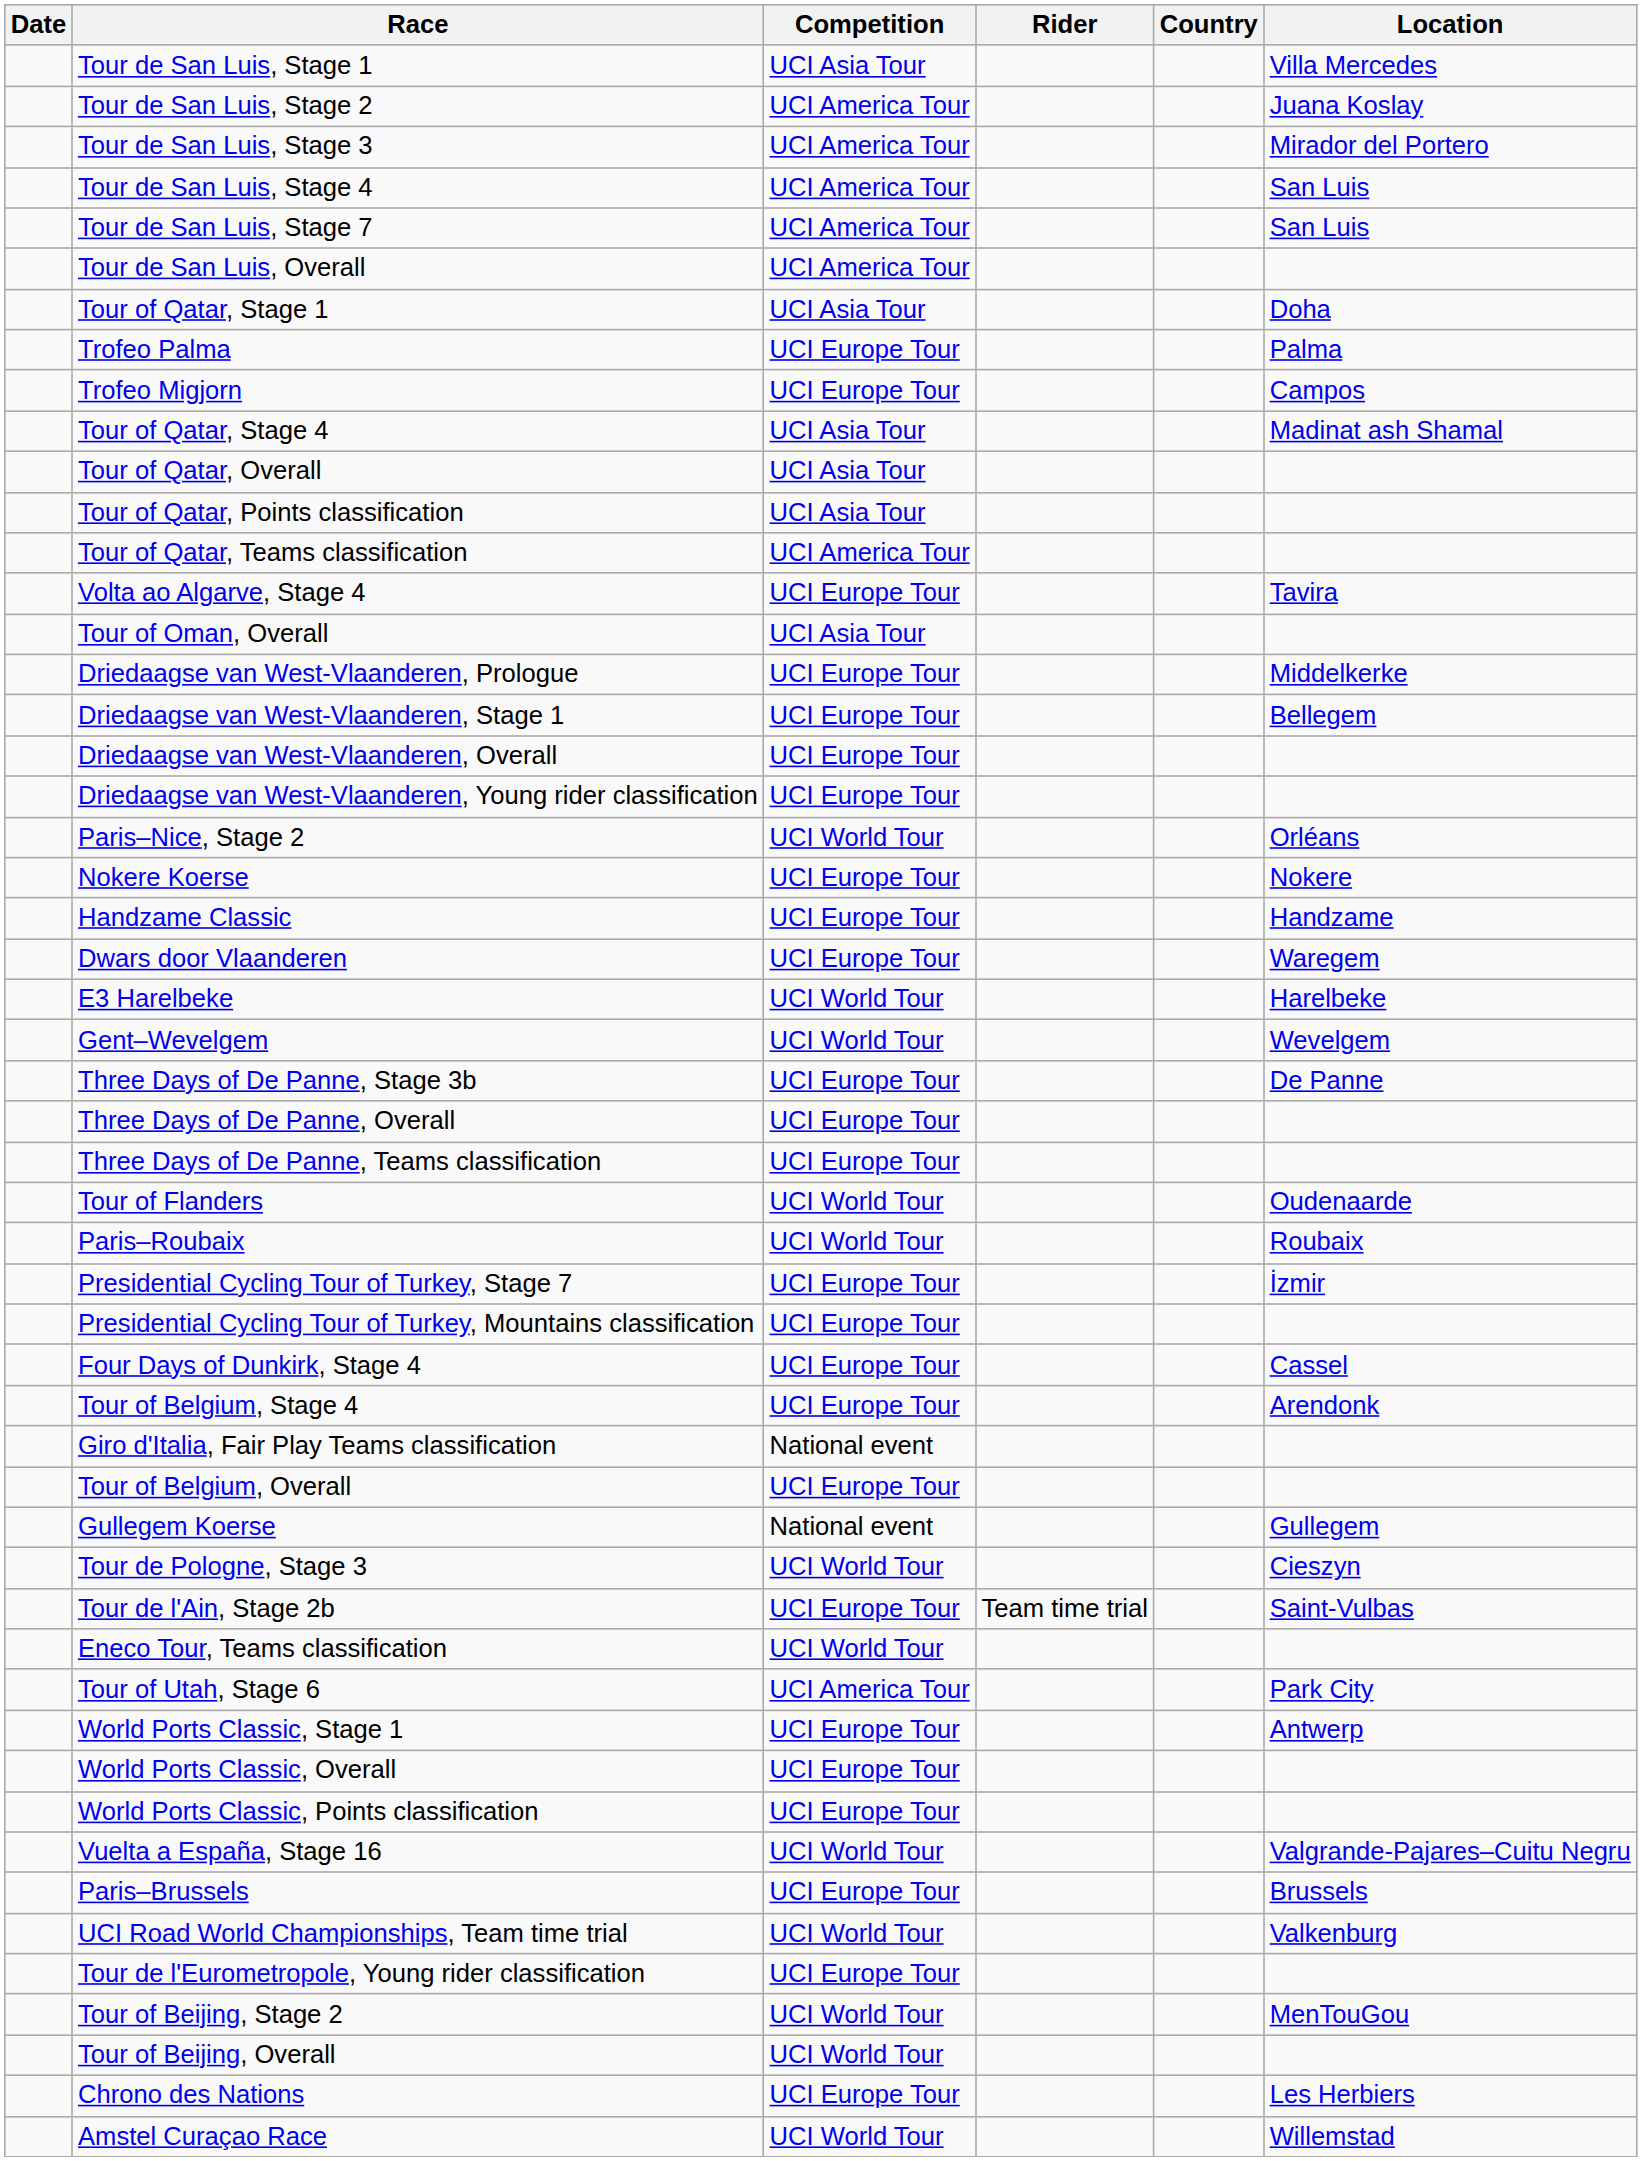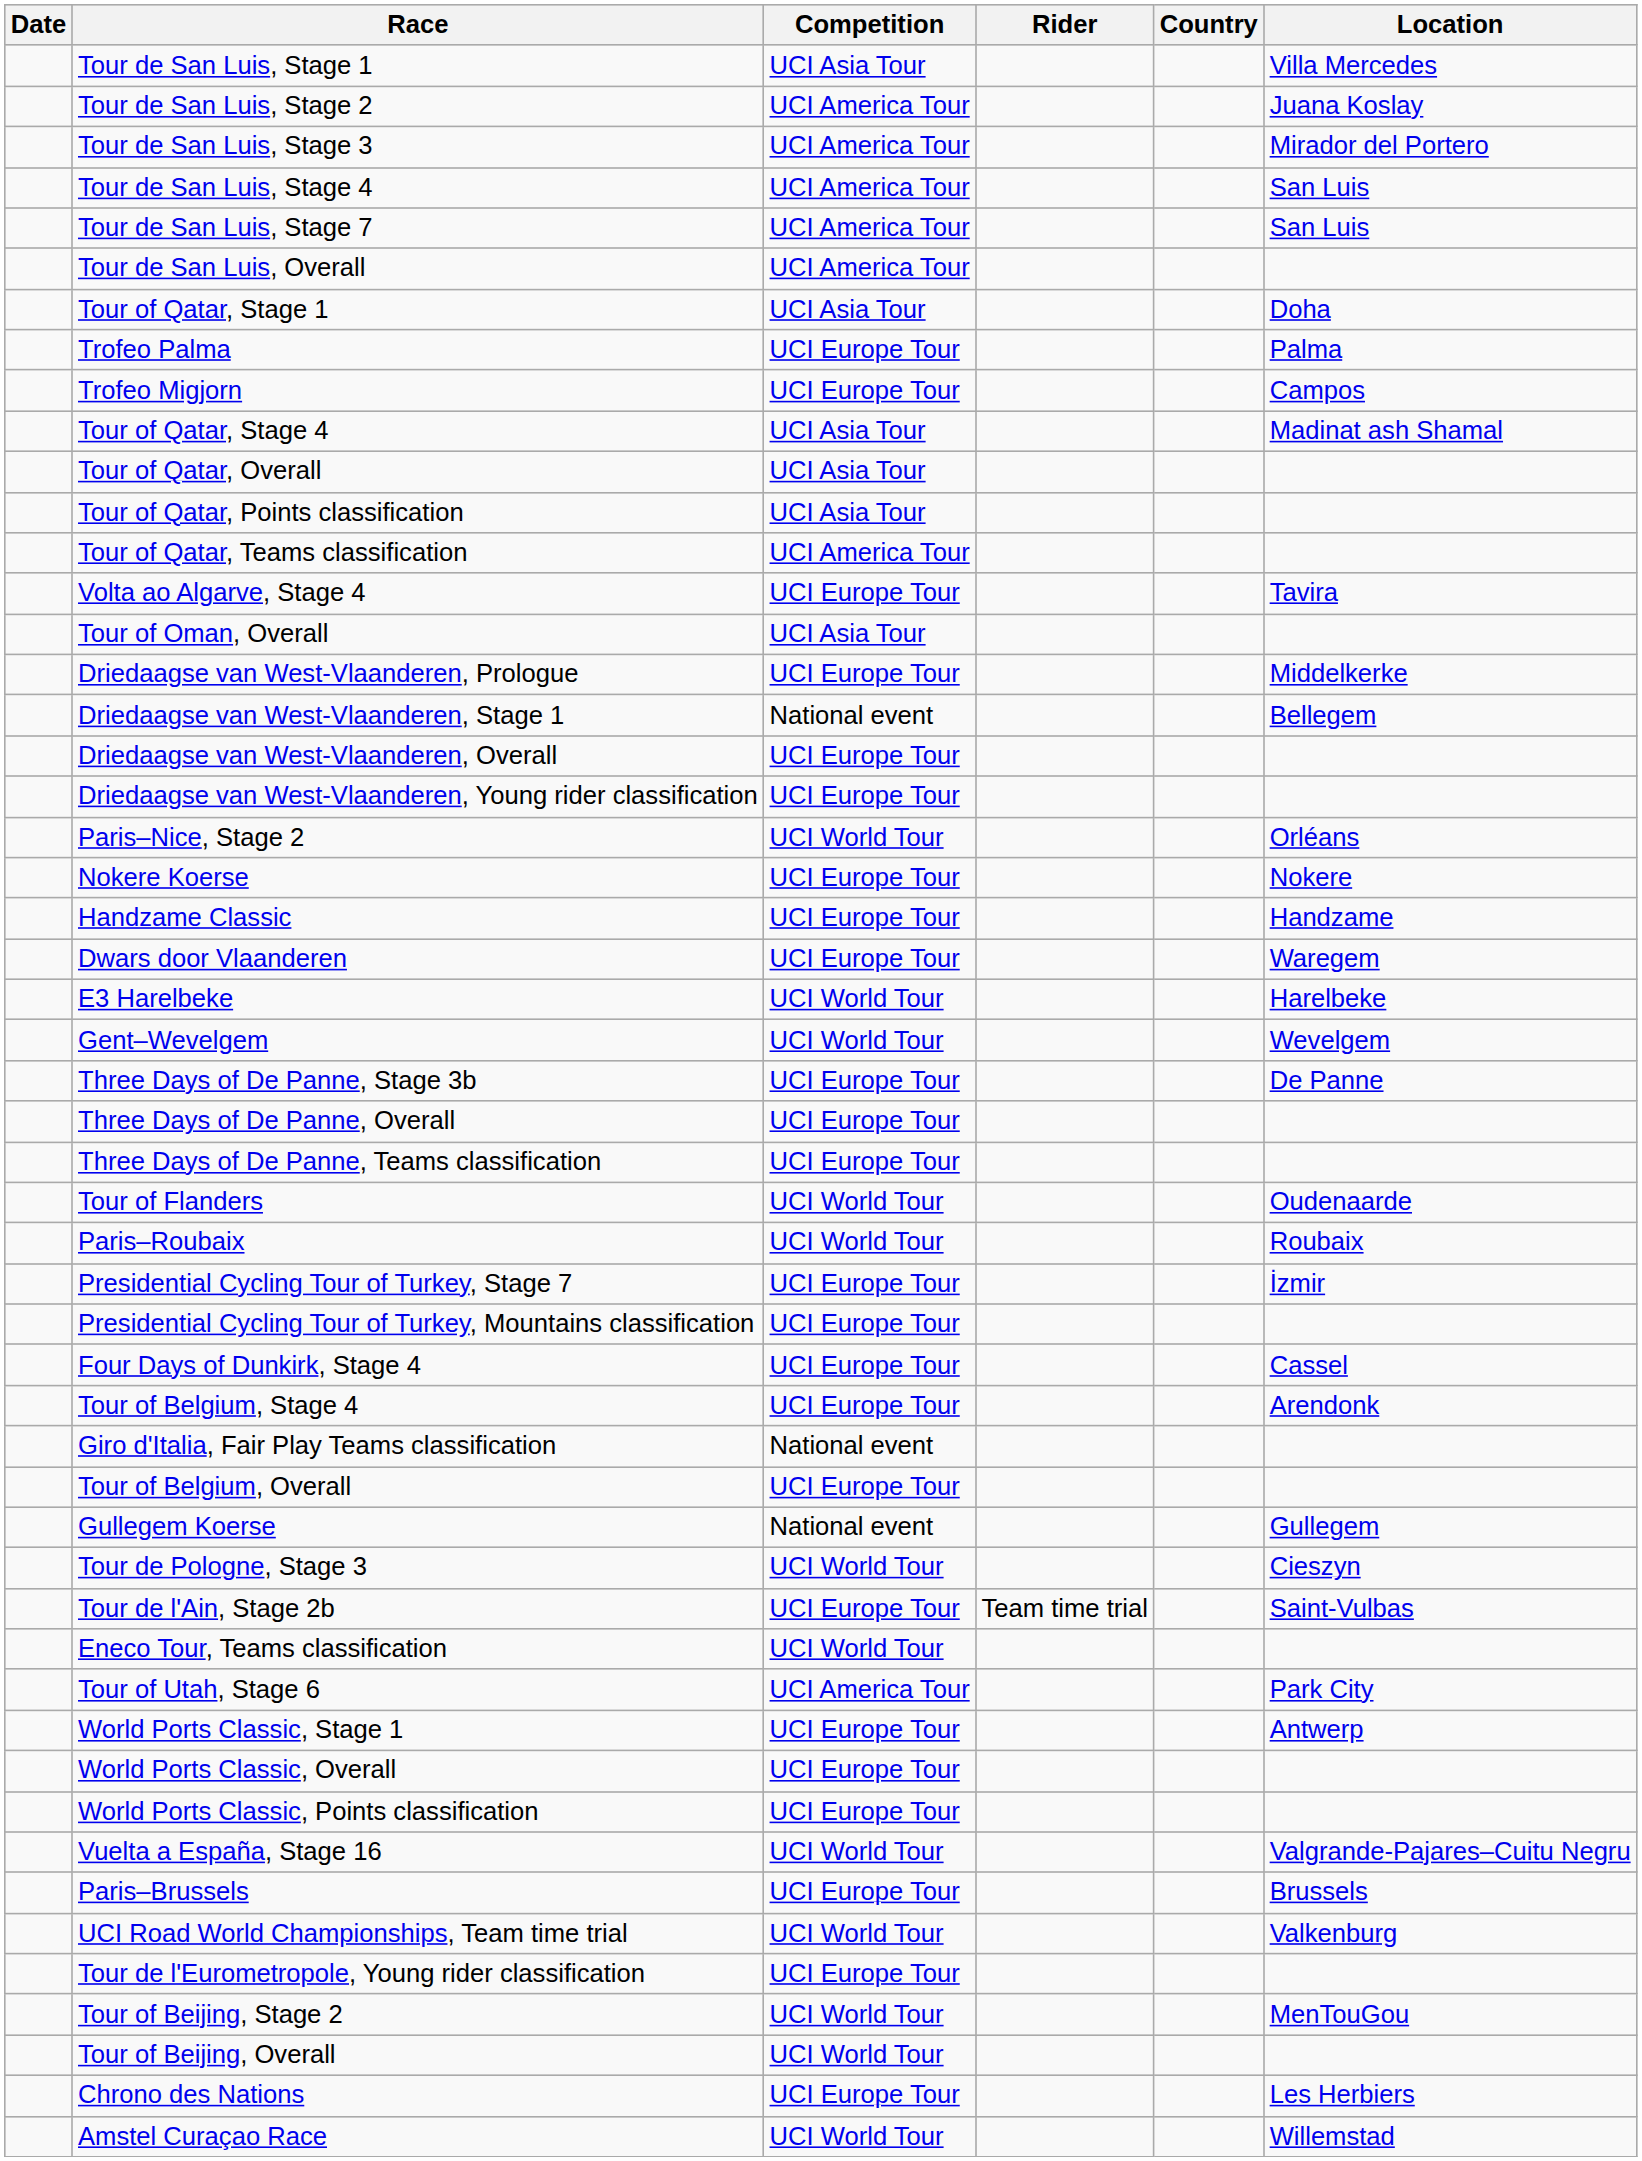 <table class="wikitable sortable">
 <tr>
 <th>Date</th>
 <th>Race</th>
 <th>Competition</th>
 <th>Rider</th>
 <th>Country</th>
 <th>Location</th>
 </tr>
 <tr>
 <td></td>
 <td><a href='#'>Tour de San Luis</a>, Stage 1</td>
 <td><a href='#'>UCI Asia Tour</a></td>
 <td></td>
 <td></td>
 <td><a href='#'>Villa Mercedes</a></td>
 </tr>
 <tr>
 <td></td>
 <td><a href='#'>Tour de San Luis</a>, Stage 2</td>
 <td><a href='#'>UCI America Tour</a></td>
 <td></td>
 <td></td>
 <td><a href='#'>Juana Koslay</a></td>
 </tr>
 <tr>
 <td></td>
 <td><a href='#'>Tour de San Luis</a>, Stage 3</td>
 <td><a href='#'>UCI America Tour</a></td>
 <td></td>
 <td></td>
 <td><a href='#'>Mirador del Portero</a></td>
 </tr>
 <tr>
 <td></td>
 <td><a href='#'>Tour de San Luis</a>, Stage 4</td>
 <td><a href='#'>UCI America Tour</a></td>
 <td></td>
 <td></td>
 <td><a href='#'>San Luis</a></td>
 </tr>
 <tr>
 <td></td>
 <td><a href='#'>Tour de San Luis</a>, Stage 7</td>
 <td><a href='#'>UCI America Tour</a></td>
 <td></td>
 <td></td>
 <td><a href='#'>San Luis</a></td>
 </tr>
 <tr>
 <td></td>
 <td><a href='#'>Tour de San Luis</a>, Overall</td>
 <td><a href='#'>UCI America Tour</a></td>
 <td></td>
 <td></td>
 <td></td>
 </tr>
 <tr>
 <td></td>
 <td><a href='#'>Tour of Qatar</a>, Stage 1</td>
 <td><a href='#'>UCI Asia Tour</a></td>
 <td></td>
 <td></td>
 <td><a href='#'>Doha</a></td>
 </tr>
 <tr>
 <td></td>
 <td><a href='#'>Trofeo Palma</a></td>
 <td><a href='#'>UCI Europe Tour</a></td>
 <td></td>
 <td></td>
 <td><a href='#'>Palma</a></td>
 </tr>
 <tr>
 <td></td>
 <td><a href='#'>Trofeo Migjorn</a></td>
 <td><a href='#'>UCI Europe Tour</a></td>
 <td></td>
 <td></td>
 <td><a href='#'>Campos</a></td>
 </tr>
 <tr>
 <td></td>
 <td><a href='#'>Tour of Qatar</a>, Stage 4</td>
 <td><a href='#'>UCI Asia Tour</a></td>
 <td></td>
 <td></td>
 <td><a href='#'>Madinat ash Shamal</a></td>
 </tr>
 <tr>
 <td></td>
 <td><a href='#'>Tour of Qatar</a>, Overall</td>
 <td><a href='#'>UCI Asia Tour</a></td>
 <td></td>
 <td></td>
 <td></td>
 </tr>
 <tr>
 <td></td>
 <td><a href='#'>Tour of Qatar</a>, Points classification</td>
 <td><a href='#'>UCI Asia Tour</a></td>
 <td></td>
 <td></td>
 <td></td>
 </tr>
 <tr>
 <td></td>
 <td><a href='#'>Tour of Qatar</a>, Teams classification</td>
 <td><a href='#'>UCI America Tour</a></td>
 <td align="center"></td>
 <td></td>
 <td></td>
 </tr>
 <tr>
 <td></td>
 <td><a href='#'>Volta ao Algarve</a>, Stage 4</td>
 <td><a href='#'>UCI Europe Tour</a></td>
 <td></td>
 <td></td>
 <td><a href='#'>Tavira</a></td>
 </tr>
 <tr>
 <td></td>
 <td><a href='#'>Tour of Oman</a>, Overall</td>
 <td><a href='#'>UCI Asia Tour</a></td>
 <td></td>
 <td></td>
 <td></td>
 </tr>
 <tr>
 <td></td>
 <td><a href='#'>Driedaagse van West-Vlaanderen</a>, Prologue</td>
 <td><a href='#'>UCI Europe Tour</a></td>
 <td></td>
 <td></td>
 <td><a href='#'>Middelkerke</a></td>
 </tr>
 <tr>
 <td></td>
 <td><a href='#'>Driedaagse van West-Vlaanderen</a>, Stage 1</td>
-<td><a href='#'>UCI Europe Tour</a></td>
+<td>National event</td>
 <td></td>
 <td></td>
 <td><a href='#'>Bellegem</a></td>
 </tr>
 <tr>
 <td></td>
 <td><a href='#'>Driedaagse van West-Vlaanderen</a>, Overall</td>
 <td><a href='#'>UCI Europe Tour</a></td>
 <td></td>
 <td></td>
 <td></td>
 </tr>
 <tr>
 <td></td>
 <td><a href='#'>Driedaagse van West-Vlaanderen</a>, Young rider classification</td>
 <td><a href='#'>UCI Europe Tour</a></td>
 <td></td>
 <td></td>
 <td></td>
 </tr>
 <tr>
 <td></td>
 <td><a href='#'>Paris–Nice</a>, Stage 2</td>
 <td><a href='#'>UCI World Tour</a></td>
 <td></td>
 <td></td>
 <td><a href='#'>Orléans</a></td>
 </tr>
 <tr>
 <td></td>
 <td><a href='#'>Nokere Koerse</a></td>
 <td><a href='#'>UCI Europe Tour</a></td>
 <td></td>
 <td></td>
 <td><a href='#'>Nokere</a></td>
 </tr>
 <tr>
 <td></td>
 <td><a href='#'>Handzame Classic</a></td>
 <td><a href='#'>UCI Europe Tour</a></td>
 <td></td>
 <td></td>
 <td><a href='#'>Handzame</a></td>
 </tr>
 <tr>
 <td></td>
 <td><a href='#'>Dwars door Vlaanderen</a></td>
 <td><a href='#'>UCI Europe Tour</a></td>
 <td></td>
 <td></td>
 <td><a href='#'>Waregem</a></td>
 </tr>
 <tr>
 <td></td>
 <td><a href='#'>E3 Harelbeke</a></td>
 <td><a href='#'>UCI World Tour</a></td>
 <td></td>
 <td></td>
 <td><a href='#'>Harelbeke</a></td>
 </tr>
 <tr>
 <td></td>
 <td><a href='#'>Gent–Wevelgem</a></td>
 <td><a href='#'>UCI World Tour</a></td>
 <td></td>
 <td></td>
 <td><a href='#'>Wevelgem</a></td>
 </tr>
 <tr>
 <td></td>
 <td><a href='#'>Three Days of De Panne</a>, Stage 3b</td>
 <td><a href='#'>UCI Europe Tour</a></td>
 <td></td>
 <td></td>
 <td><a href='#'>De Panne</a></td>
 </tr>
 <tr>
 <td></td>
 <td><a href='#'>Three Days of De Panne</a>, Overall</td>
 <td><a href='#'>UCI Europe Tour</a></td>
 <td></td>
 <td></td>
 <td></td>
 </tr>
 <tr>
 <td></td>
 <td><a href='#'>Three Days of De Panne</a>, Teams classification</td>
 <td><a href='#'>UCI Europe Tour</a></td>
 <td align="center"></td>
 <td></td>
 <td></td>
 </tr>
 <tr>
 <td></td>
 <td><a href='#'>Tour of Flanders</a></td>
 <td><a href='#'>UCI World Tour</a></td>
 <td></td>
 <td></td>
 <td><a href='#'>Oudenaarde</a></td>
 </tr>
 <tr>
 <td></td>
 <td><a href='#'>Paris–Roubaix</a></td>
 <td><a href='#'>UCI World Tour</a></td>
 <td></td>
 <td></td>
 <td><a href='#'>Roubaix</a></td>
 </tr>
 <tr>
 <td></td>
 <td><a href='#'>Presidential Cycling Tour of Turkey</a>, Stage 7</td>
 <td><a href='#'>UCI Europe Tour</a></td>
 <td></td>
 <td></td>
 <td><a href='#'>İzmir</a></td>
 </tr>
 <tr>
 <td></td>
 <td><a href='#'>Presidential Cycling Tour of Turkey</a>, Mountains classification</td>
 <td><a href='#'>UCI Europe Tour</a></td>
 <td></td>
 <td></td>
 <td></td>
 </tr>
 <tr>
 <td></td>
 <td><a href='#'>Four Days of Dunkirk</a>, Stage 4</td>
 <td><a href='#'>UCI Europe Tour</a></td>
 <td></td>
 <td></td>
 <td><a href='#'>Cassel</a></td>
 </tr>
 <tr>
 <td></td>
 <td><a href='#'>Tour of Belgium</a>, Stage 4</td>
 <td><a href='#'>UCI Europe Tour</a></td>
 <td></td>
 <td></td>
 <td><a href='#'>Arendonk</a></td>
 </tr>
 <tr>
 <td></td>
 <td><a href='#'>Giro d'Italia</a>, Fair Play Teams classification</td>
 <td>National event</td>
 <td align="center"></td>
 <td></td>
 <td></td>
 </tr>
 <tr>
 <td></td>
 <td><a href='#'>Tour of Belgium</a>, Overall</td>
 <td><a href='#'>UCI Europe Tour</a></td>
 <td></td>
 <td></td>
 <td></td>
 </tr>
 <tr>
 <td></td>
 <td><a href='#'>Gullegem Koerse</a></td>
 <td>National event</td>
 <td></td>
 <td></td>
 <td><a href='#'>Gullegem</a></td>
 </tr>
 <tr>
 <td></td>
 <td><a href='#'>Tour de Pologne</a>, Stage 3</td>
 <td><a href='#'>UCI World Tour</a></td>
 <td></td>
 <td></td>
 <td><a href='#'>Cieszyn</a></td>
 </tr>
 <tr>
 <td></td>
 <td><a href='#'>Tour de l'Ain</a>, Stage 2b</td>
 <td><a href='#'>UCI Europe Tour</a></td>
 <td>Team time trial</td>
 <td></td>
 <td><a href='#'>Saint-Vulbas</a></td>
 </tr>
 <tr>
 <td></td>
 <td><a href='#'>Eneco Tour</a>, Teams classification</td>
 <td><a href='#'>UCI World Tour</a></td>
 <td align="center"></td>
 <td align="center"></td>
 <td></td>
 </tr>
 <tr>
 <td></td>
 <td><a href='#'>Tour of Utah</a>, Stage 6</td>
 <td><a href='#'>UCI America Tour</a></td>
 <td></td>
 <td></td>
 <td><a href='#'>Park City</a></td>
 </tr>
 <tr>
 <td></td>
 <td><a href='#'>World Ports Classic</a>, Stage 1</td>
 <td><a href='#'>UCI Europe Tour</a></td>
 <td></td>
 <td></td>
 <td><a href='#'>Antwerp</a></td>
 </tr>
 <tr>
 <td></td>
 <td><a href='#'>World Ports Classic</a>, Overall</td>
 <td><a href='#'>UCI Europe Tour</a></td>
 <td></td>
 <td align="center"></td>
 <td></td>
 </tr>
 <tr>
 <td></td>
 <td><a href='#'>World Ports Classic</a>, Points classification</td>
 <td><a href='#'>UCI Europe Tour</a></td>
 <td></td>
 <td align="center"></td>
 <td></td>
 </tr>
 <tr>
 <td></td>
 <td><a href='#'>Vuelta a España</a>, Stage 16</td>
 <td><a href='#'>UCI World Tour</a></td>
 <td></td>
 <td></td>
 <td><a href='#'>Valgrande-Pajares–Cuitu Negru</a></td>
 </tr>
 <tr>
 <td></td>
 <td><a href='#'>Paris–Brussels</a></td>
 <td><a href='#'>UCI Europe Tour</a></td>
 <td></td>
 <td></td>
 <td><a href='#'>Brussels</a></td>
 </tr>
 <tr>
 <td></td>
 <td><a href='#'>UCI Road World Championships</a>, Team time trial</td>
 <td><a href='#'>UCI World Tour</a></td>
 <td align="center"></td>
 <td></td>
 <td><a href='#'>Valkenburg</a></td>
 </tr>
 <tr>
 <td></td>
 <td><a href='#'>Tour de l'Eurometropole</a>, Young rider classification</td>
 <td><a href='#'>UCI Europe Tour</a></td>
 <td></td>
 <td></td>
 <td></td>
 </tr>
 <tr>
 <td></td>
 <td><a href='#'>Tour of Beijing</a>, Stage 2</td>
 <td><a href='#'>UCI World Tour</a></td>
 <td></td>
 <td></td>
 <td><a href='#'>MenTouGou</a></td>
 </tr>
 <tr>
 <td></td>
 <td><a href='#'>Tour of Beijing</a>, Overall</td>
 <td><a href='#'>UCI World Tour</a></td>
 <td></td>
 <td></td>
 <td></td>
 </tr>
 <tr>
 <td></td>
 <td><a href='#'>Chrono des Nations</a></td>
 <td><a href='#'>UCI Europe Tour</a></td>
 <td></td>
 <td></td>
 <td><a href='#'>Les Herbiers</a></td>
 </tr>
 <tr>
 <td></td>
 <td><a href='#'>Amstel Curaçao Race</a></td>
 <td><a href='#'>UCI World Tour</a></td>
 <td></td>
 <td></td>
 <td><a href='#'>Willemstad</a></td>
 </tr>
 </table>
